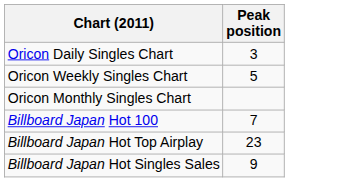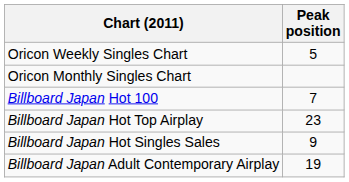 <table class="wikitable sortable" border="1">
 <tr>
 <th>Chart (2011)</th>
 <th>Peak<br>position</th>
-</tr>
-<tr>
-<td><a href='#'>Oricon</a> Daily Singles Chart</td>
-<td style="text-align:center;">3</td>
 </tr>
 <tr>
 <td>Oricon Weekly Singles Chart</td>
 <td style="text-align:center;">5</td>
 </tr>
 <tr>
 <td>Oricon Monthly Singles Chart</td>
 <td style="text-align:center;"></td>
 </tr>
 <tr>
 <td><em><a href='#'>Billboard Japan</a></em> <a href='#'>Hot 100</a></td>
 <td style="text-align:center;">7</td>
 </tr>
 <tr>
 <td><em>Billboard Japan</em> Hot Top Airplay</td>
 <td style="text-align:center;">23</td>
 </tr>
 <tr>
 <td><em>Billboard Japan</em> Hot Singles Sales</td>
 <td style="text-align:center;">9</td>
 </tr>
+<tr>
+<td><em>Billboard Japan</em> Adult Contemporary Airplay</td>
+<td style="text-align:center;">19</td>
+</tr>
 </table>
